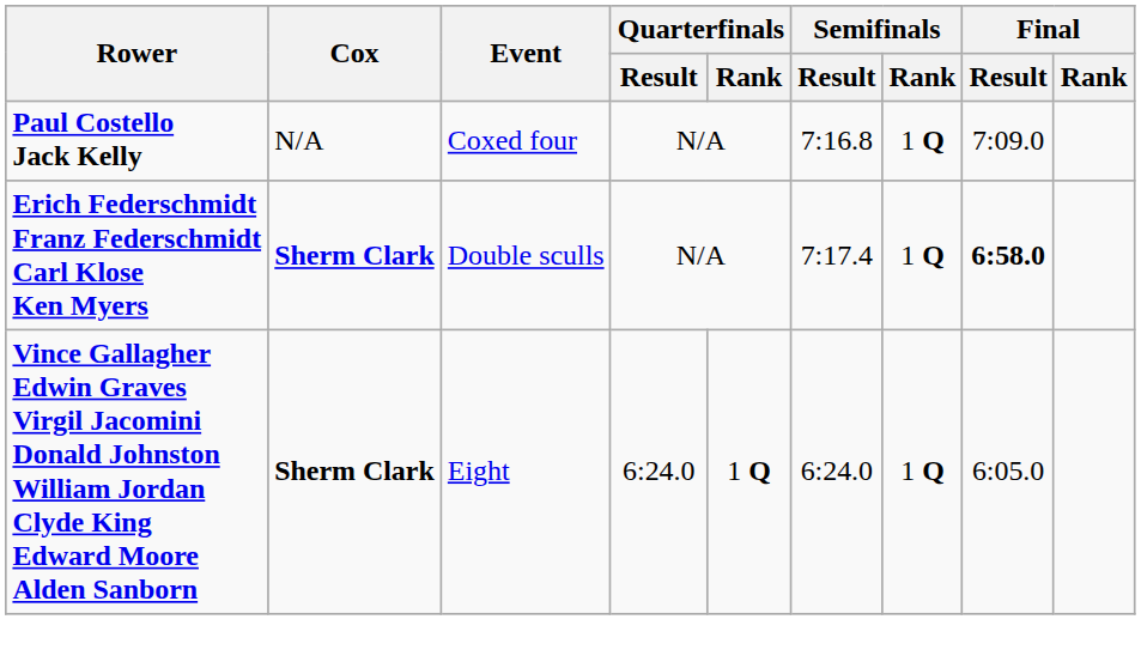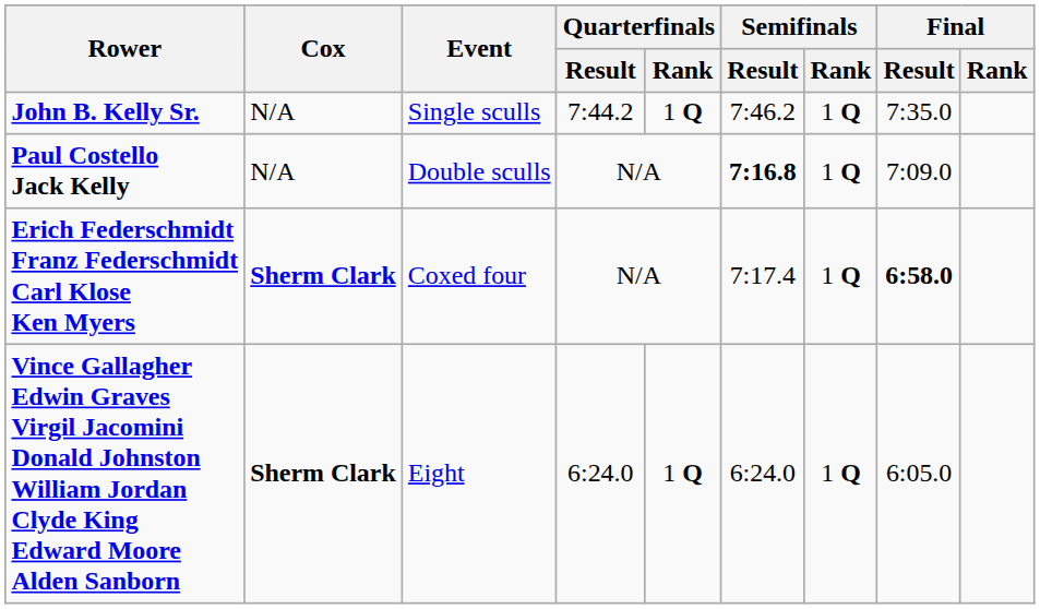 <table class=wikitable style="font-size:90%">
 <tr>
 <th rowspan=2>Rower</th>
 <th rowspan=2>Cox</th>
 <th rowspan=2>Event</th>
 <th colspan=2>Quarterfinals</th>
 <th colspan=2>Semifinals</th>
 <th colspan=2>Final</th>
 </tr>
 <tr>
 <th>Result</th>
 <th>Rank</th>
 <th>Result</th>
 <th>Rank</th>
 <th>Result</th>
 <th>Rank</th>
 </tr>
 <tr>
+<td><strong><a href='#'>John B. Kelly Sr.</a></strong></td>
+<td>N/A</td>
+<td><a href='#'>Single sculls</a></td>
+<td align=center>7:44.2</td>
+<td align=center>1 <strong>Q</strong></td>
+<td align=center>7:46.2</td>
+<td align=center>1 <strong>Q</strong></td>
+<td align=center>7:35.0</td>
+<td align=center></td>
+</tr>
+<tr>
 <td><strong><a href='#'>Paul Costello</a><br>Jack Kelly</strong></td>
 <td>N/A</td>
-<td><a href='#'>Coxed four</a></td>
+<td><a href='#'>Double sculls</a></td>
 <td align=center colspan=2>N/A</td>
-<td align=center>7:16.8</td>
+<td align=center><strong>7:16.8</strong></td>
 <td align=center>1 <strong>Q</strong></td>
 <td align=center>7:09.0</td>
 <td align=center></td>
 </tr>
 <tr>
 <td><strong><a href='#'>Erich Federschmidt</a><br><a href='#'>Franz Federschmidt</a><br><a href='#'>Carl Klose</a><br><a href='#'>Ken Myers</a></strong></td>
 <td><strong><a href='#'>Sherm Clark</a></strong></td>
-<td><a href='#'>Double sculls</a></td>
+<td><a href='#'>Coxed four</a></td>
 <td align=center colspan=2>N/A</td>
 <td align=center>7:17.4</td>
 <td align=center>1 <strong>Q</strong></td>
 <td align=center><strong>6:58.0</strong></td>
 <td align=center></td>
 </tr>
 <tr>
 <td><strong><a href='#'>Vince Gallagher</a><br><a href='#'>Edwin Graves</a><br><a href='#'>Virgil Jacomini</a><br><a href='#'>Donald Johnston</a><br><a href='#'>William Jordan</a><br><a href='#'>Clyde King</a><br><a href='#'>Edward Moore</a><br><a href='#'>Alden Sanborn</a></strong></td>
 <td><strong>Sherm Clark</strong></td>
 <td><a href='#'>Eight</a></td>
 <td align=center>6:24.0</td>
 <td align=center>1 <strong>Q</strong></td>
 <td align=center>6:24.0</td>
 <td align=center>1 <strong>Q</strong></td>
 <td align=center>6:05.0</td>
 <td align=center></td>
 </tr>
 </table>
